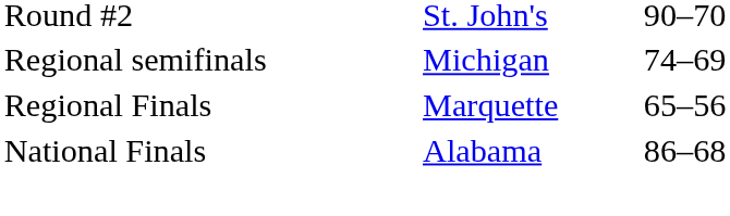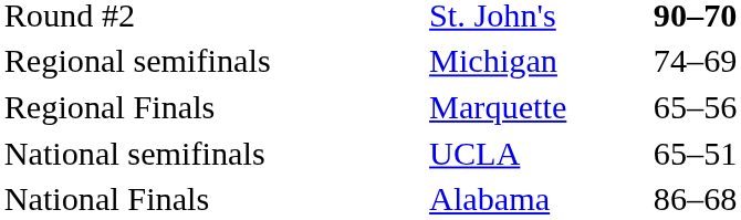 <table style="border:'1' 'solid' 'gray' " width="380" align="left">
 <tr>
 </tr>
 <tr>
 <td>Round #2</td>
 <td><a href='#'>St. John's</a></td>
-<td>90–70</td>
+<td><strong>90–70</strong></td>
 </tr>
 <tr>
 <td>Regional semifinals</td>
 <td><a href='#'>Michigan</a></td>
 <td>74–69</td>
 </tr>
 <tr>
 <td>Regional Finals</td>
 <td><a href='#'>Marquette</a></td>
 <td>65–56</td>
 </tr>
 <tr>
+<td>National semifinals</td>
+<td><a href='#'>UCLA</a></td>
+<td>65–51</td>
+</tr>
+<tr>
 <td>National Finals</td>
 <td><a href='#'>Alabama</a></td>
 <td>86–68</td>
 </tr>
 </table>
